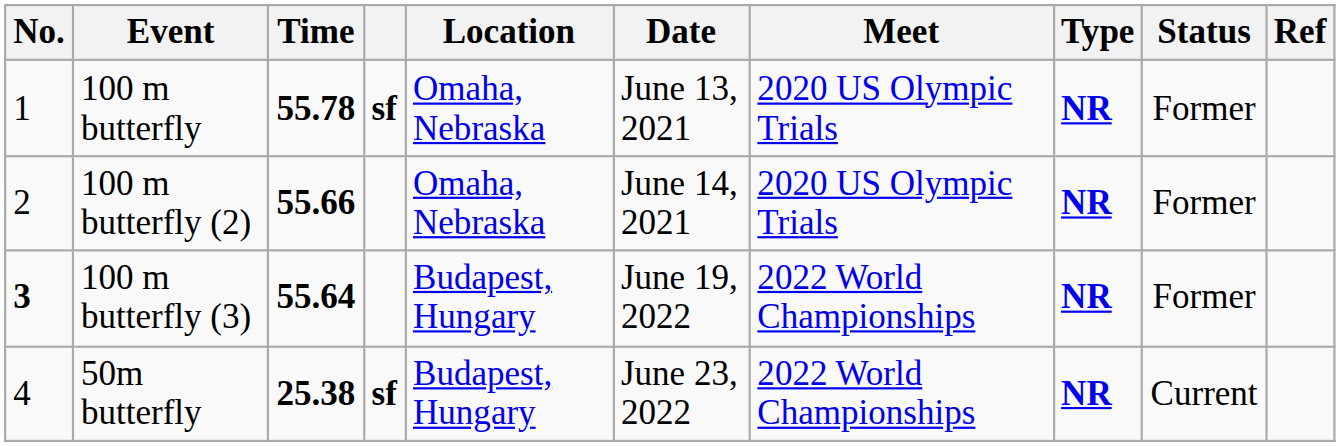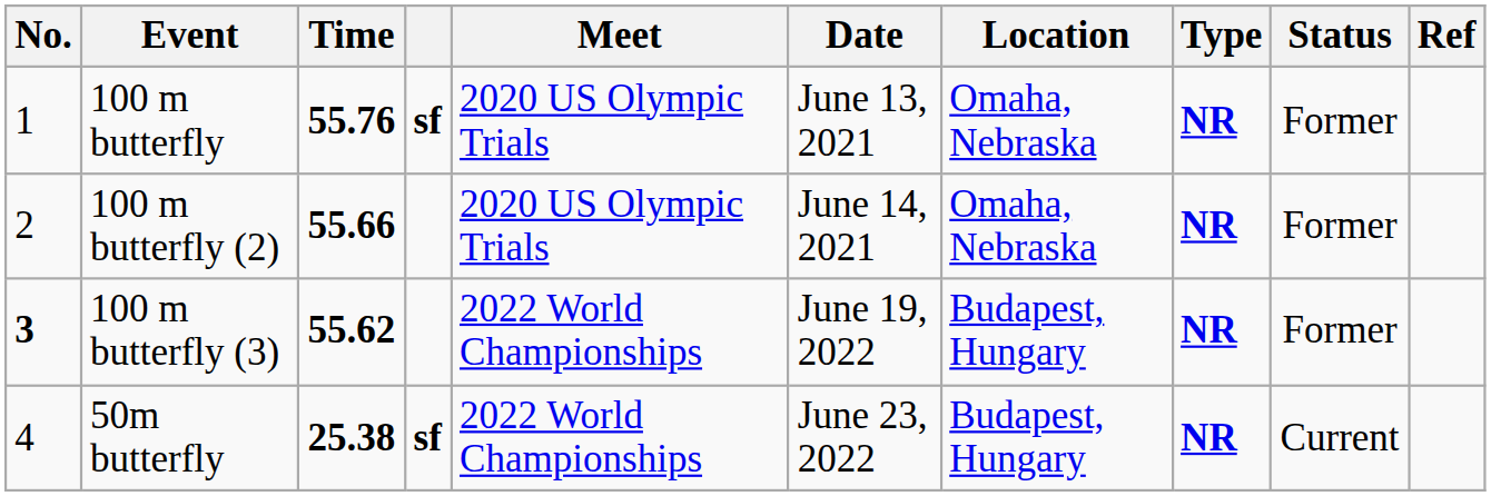 <table class="wikitable sortable">
 <tr>
 <th>No.</th>
 <th>Event</th>
 <th>Time</th>
 <th></th>
+<th>Meet</th>
+<th>Date</th>
 <th>Location</th>
-<th>Date</th>
-<th>Meet</th>
 <th>Type</th>
 <th>Status</th>
 <th>Ref</th>
 </tr>
 <tr>
 <td>1</td>
 <td>100 m butterfly</td>
-<td style="text-align:center;"><strong>55.78</strong></td>
+<td style="text-align:center;"><strong>55.76</strong></td>
 <td><strong>sf</strong></td>
+<td><a href='#'>2020 US Olympic Trials</a></td>
+<td>June 13, 2021</td>
 <td><a href='#'>Omaha, Nebraska</a></td>
-<td>June 13, 2021</td>
-<td><a href='#'>2020 US Olympic Trials</a></td>
 <td><strong><a href='#'>NR</a></strong></td>
 <td style="text-align:center;">Former</td>
 <td style="text-align:center;"></td>
 </tr>
 <tr>
 <td>2</td>
 <td>100 m butterfly (2)</td>
 <td style="text-align:center;"><strong>55.66</strong></td>
 <td></td>
+<td><a href='#'>2020 US Olympic Trials</a></td>
+<td>June 14, 2021</td>
 <td><a href='#'>Omaha, Nebraska</a></td>
-<td>June 14, 2021</td>
-<td><a href='#'>2020 US Olympic Trials</a></td>
 <td><strong><a href='#'>NR</a></strong></td>
 <td style="text-align:center;">Former</td>
 <td style="text-align:center;"></td>
 </tr>
 <tr>
 <td><strong>3</strong></td>
 <td>100 m butterfly (3)</td>
-<td style="text-align:center;"><strong>55.64</strong></td>
+<td style="text-align:center;"><strong>55.62</strong></td>
 <td></td>
+<td><a href='#'>2022 World Championships</a></td>
+<td>June 19, 2022</td>
 <td><a href='#'>Budapest, Hungary</a></td>
-<td>June 19, 2022</td>
-<td><a href='#'>2022 World Championships</a></td>
 <td><strong><a href='#'>NR</a></strong></td>
 <td style="text-align:center;">Former</td>
 <td style="text-align:center;"></td>
 </tr>
 <tr>
 <td>4</td>
 <td>50m butterfly</td>
 <td><strong>25.38</strong></td>
 <td><strong>sf</strong></td>
+<td><a href='#'>2022 World Championships</a></td>
+<td>June 23, 2022</td>
 <td><a href='#'>Budapest, Hungary</a></td>
-<td>June 23, 2022</td>
-<td><a href='#'>2022 World Championships</a></td>
 <td><strong><a href='#'>NR</a></strong></td>
 <td>Current</td>
 <td></td>
 </tr>
 </table>
